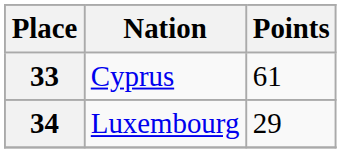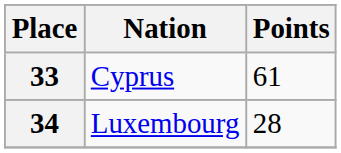 <table class="wikitable" style="font-size: 95%">
 <tr>
 <th>Place</th>
 <th>Nation</th>
 <th>Points</th>
 </tr>
 <tr>
 <th>33</th>
 <td> <a href='#'>Cyprus</a></td>
 <td>61</td>
 </tr>
 <tr>
 <th>34</th>
 <td> <a href='#'>Luxembourg</a></td>
-<td>29</td>
+<td>28</td>
 </tr>
 <tr>
 </tr>
 </table>
